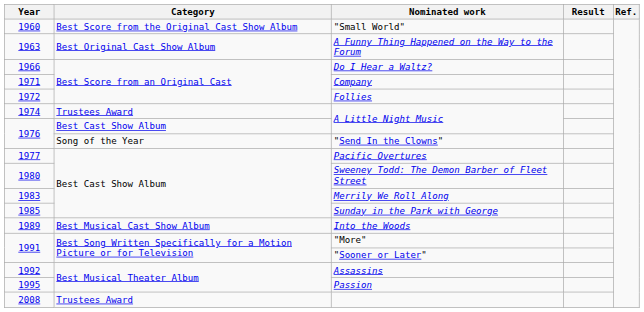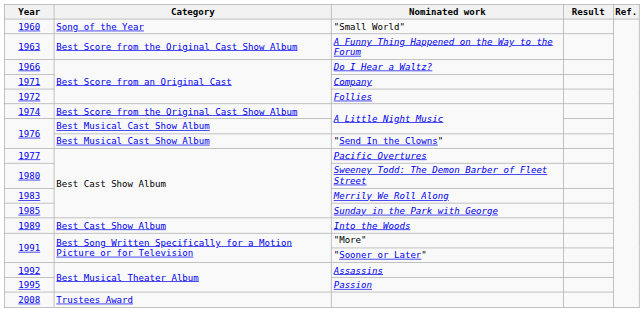 <table class=wikitable>
 <tr>
 <th scope="col" style="width:5em;">Year</th>
 <th scope="col" style="width:30em;">Category</th>
 <th scope="col" style="width:25em;">Nominated work</th>
 <th scope="col" style="width:5em;">Result</th>
 <th>Ref.</th>
 </tr>
 <tr>
 <td style="text-align:center;"><a href='#'>1960</a></td>
-<td><a href='#'>Best Score from the Original Cast Show Album</a></td>
+<td><a href='#'>Song of the Year</a></td>
 <td>"Small World"</td>
 <td></td>
 <td style="text-align:center;", rowspan="18"></td>
 </tr>
 <tr>
 <td style="text-align:center;"><a href='#'>1963</a></td>
-<td><a href='#'>Best Original Cast Show Album</a></td>
+<td><a href='#'>Best Score from the Original Cast Show Album</a></td>
 <td><em><a href='#'>A Funny Thing Happened on the Way to the Forum</a></em></td>
 <td></td>
 </tr>
 <tr>
 <td style="text-align:center;"><a href='#'>1966</a></td>
 <td rowspan="3"><a href='#'>Best Score from an Original Cast</a></td>
 <td><em><a href='#'>Do I Hear a Waltz?</a></em></td>
 <td></td>
 </tr>
 <tr>
 <td style="text-align:center;"><a href='#'>1971</a></td>
 <td><em><a href='#'>Company</a></em></td>
 <td></td>
 </tr>
 <tr>
 <td style="text-align:center;"><a href='#'>1972</a></td>
 <td><em><a href='#'>Follies</a></em></td>
 <td></td>
 </tr>
 <tr>
 <td style="text-align:center;"><a href='#'>1974</a></td>
-<td><a href='#'>Trustees Award</a></td>
+<td><a href='#'>Best Score from the Original Cast Show Album</a></td>
 <td rowspan="2"><em><a href='#'>A Little Night Music</a></em></td>
 <td></td>
 </tr>
 <tr>
 <td style="text-align:center;", rowspan="2"><a href='#'>1976</a></td>
-<td><a href='#'>Best Cast Show Album</a></td>
+<td><a href='#'>Best Musical Cast Show Album</a></td>
 <td></td>
 </tr>
 <tr>
-<td>Song of the Year</td>
+<td><a href='#'>Best Musical Cast Show Album</a></td>
 <td>"<a href='#'>Send In the Clowns</a>"</td>
 <td></td>
 </tr>
 <tr>
 <td style="text-align:center;"><a href='#'>1977</a></td>
 <td rowspan="4">Best Cast Show Album</td>
 <td><em><a href='#'>Pacific Overtures</a></em></td>
 <td></td>
 </tr>
 <tr>
 <td style="text-align:center;"><a href='#'>1980</a></td>
 <td><em><a href='#'>Sweeney Todd: The Demon Barber of Fleet Street</a></em></td>
 <td></td>
 </tr>
 <tr>
 <td style="text-align:center;"><a href='#'>1983</a></td>
 <td><em><a href='#'>Merrily We Roll Along</a></em></td>
 <td></td>
 </tr>
 <tr>
 <td style="text-align:center;"><a href='#'>1985</a></td>
 <td><em><a href='#'>Sunday in the Park with George</a></em></td>
 <td></td>
 </tr>
 <tr>
 <td style="text-align:center;"><a href='#'>1989</a></td>
-<td><a href='#'>Best Musical Cast Show Album</a></td>
+<td><a href='#'>Best Cast Show Album</a></td>
 <td><em><a href='#'>Into the Woods</a></em></td>
 <td></td>
 </tr>
 <tr>
 <td style="text-align:center;", rowspan="2"><a href='#'>1991</a></td>
 <td rowspan="2"><a href='#'>Best Song Written Specifically for a Motion Picture or for Television</a></td>
 <td>"More" </td>
 <td></td>
 </tr>
 <tr>
 <td>"<a href='#'>Sooner or Later</a>" </td>
 <td></td>
 </tr>
 <tr>
 <td style="text-align:center;"><a href='#'>1992</a></td>
 <td rowspan="2"><a href='#'>Best Musical Theater Album</a></td>
 <td><em><a href='#'>Assassins</a></em></td>
 <td></td>
 </tr>
 <tr>
 <td style="text-align:center;"><a href='#'>1995</a></td>
 <td><em><a href='#'>Passion</a></em></td>
 <td></td>
 </tr>
 <tr>
 <td style="text-align:center;"><a href='#'>2008</a></td>
 <td><a href='#'>Trustees Award</a></td>
 <td></td>
 <td></td>
 </tr>
 </table>
